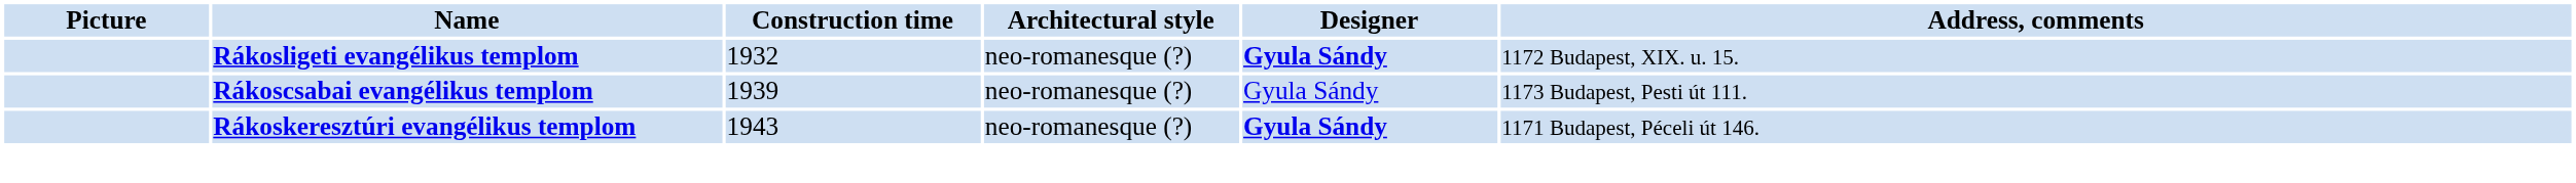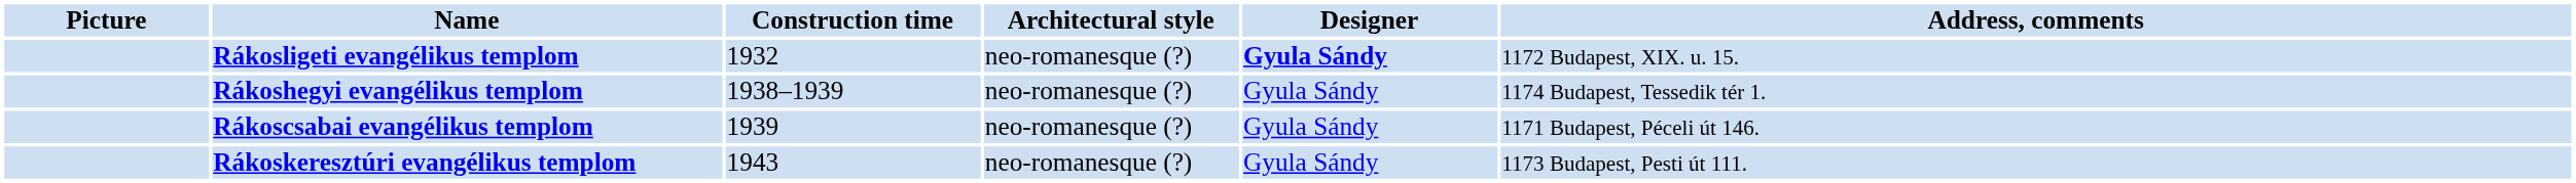 <table width="100%">
 <tr>
 <th bgcolor="#CEDFF2" width="8%">Picture</th>
 <th bgcolor="#CEDFF2" width="20%">Name</th>
 <th bgcolor="#CEDFF2" width="10%">Construction time</th>
 <th bgcolor="#CEDFF2" width="10%">Architectural style</th>
 <th bgcolor="#CEDFF2" width="10%">Designer</th>
 <th bgcolor="#CEDFF2" width="42%">Address, comments</th>
 </tr>
 <tr>
 <td bgcolor="#CEDFF2"></td>
 <td bgcolor="#CEDFF2"><strong><a href='#'>Rákosligeti evangélikus templom</a></strong></td>
 <td bgcolor="#CEDFF2">1932</td>
 <td bgcolor="#CEDFF2">neo-romanesque (?)</td>
 <td bgcolor="#CEDFF2"><strong><a href='#'>Gyula Sándy</a></strong></td>
 <td bgcolor="#CEDFF2"><small>1172 Budapest, XIX. u. 15. </small></td>
 </tr>
 <tr>
 <td bgcolor="#CEDFF2"></td>
+<td bgcolor="#CEDFF2"><strong><a href='#'>Rákoshegyi evangélikus templom</a></strong></td>
+<td bgcolor="#CEDFF2">1938–1939</td>
+<td bgcolor="#CEDFF2">neo-romanesque (?)</td>
+<td bgcolor="#CEDFF2"><a href='#'>Gyula Sándy</a></td>
+<td bgcolor="#CEDFF2"><small>1174 Budapest, Tessedik tér 1. </small></td>
+</tr>
+<tr>
+<td bgcolor="#CEDFF2"></td>
 <td bgcolor="#CEDFF2"><strong><a href='#'>Rákoscsabai evangélikus templom</a></strong></td>
 <td bgcolor="#CEDFF2">1939</td>
 <td bgcolor="#CEDFF2">neo-romanesque (?)</td>
 <td bgcolor="#CEDFF2"><a href='#'>Gyula Sándy</a></td>
-<td bgcolor="#CEDFF2"><small>1173 Budapest, Pesti út 111.</small></td>
+<td bgcolor="#CEDFF2"><small>1171 Budapest, Péceli út 146. </small></td>
 </tr>
 <tr>
 <td bgcolor="#CEDFF2"></td>
 <td bgcolor="#CEDFF2"><strong><a href='#'>Rákoskeresztúri evangélikus templom</a></strong></td>
 <td bgcolor="#CEDFF2">1943</td>
 <td bgcolor="#CEDFF2">neo-romanesque (?)</td>
-<td bgcolor="#CEDFF2"><strong><a href='#'>Gyula Sándy</a></strong></td>
-<td bgcolor="#CEDFF2"><small>1171 Budapest, Péceli út 146. </small></td>
+<td bgcolor="#CEDFF2"><a href='#'>Gyula Sándy</a></td>
+<td bgcolor="#CEDFF2"><small>1173 Budapest, Pesti út 111.</small></td>
 </tr>
 </table>
